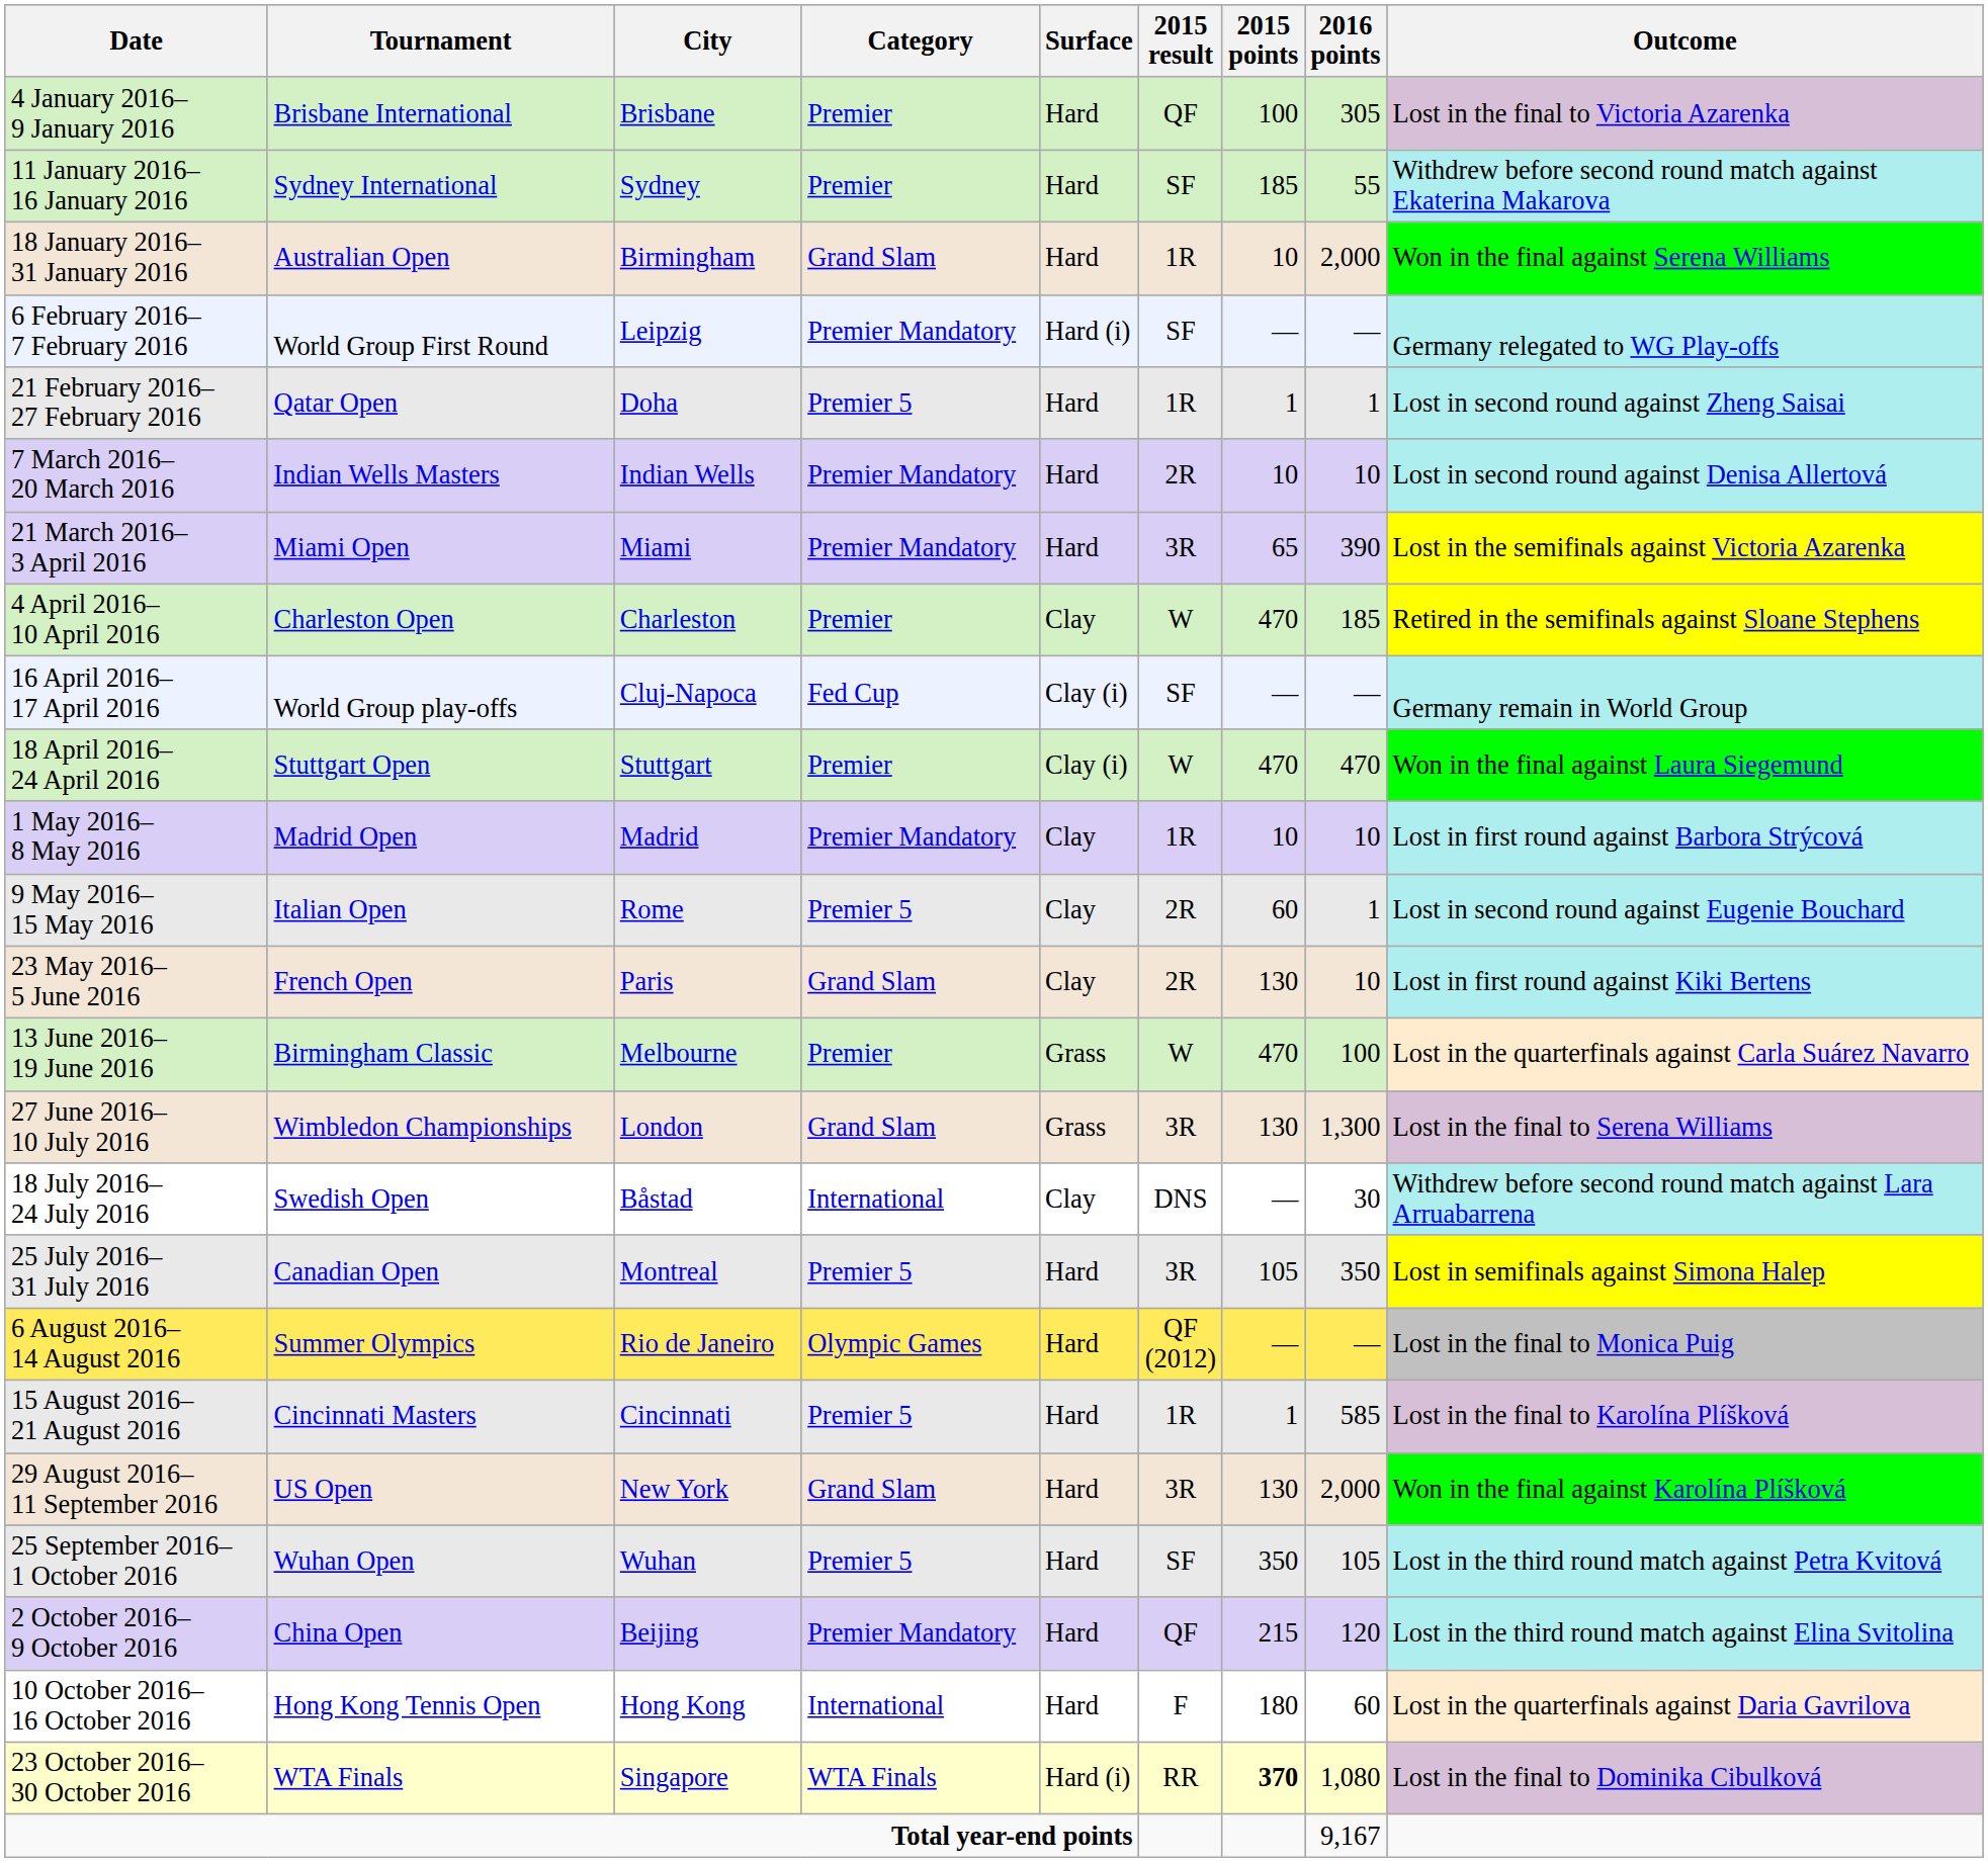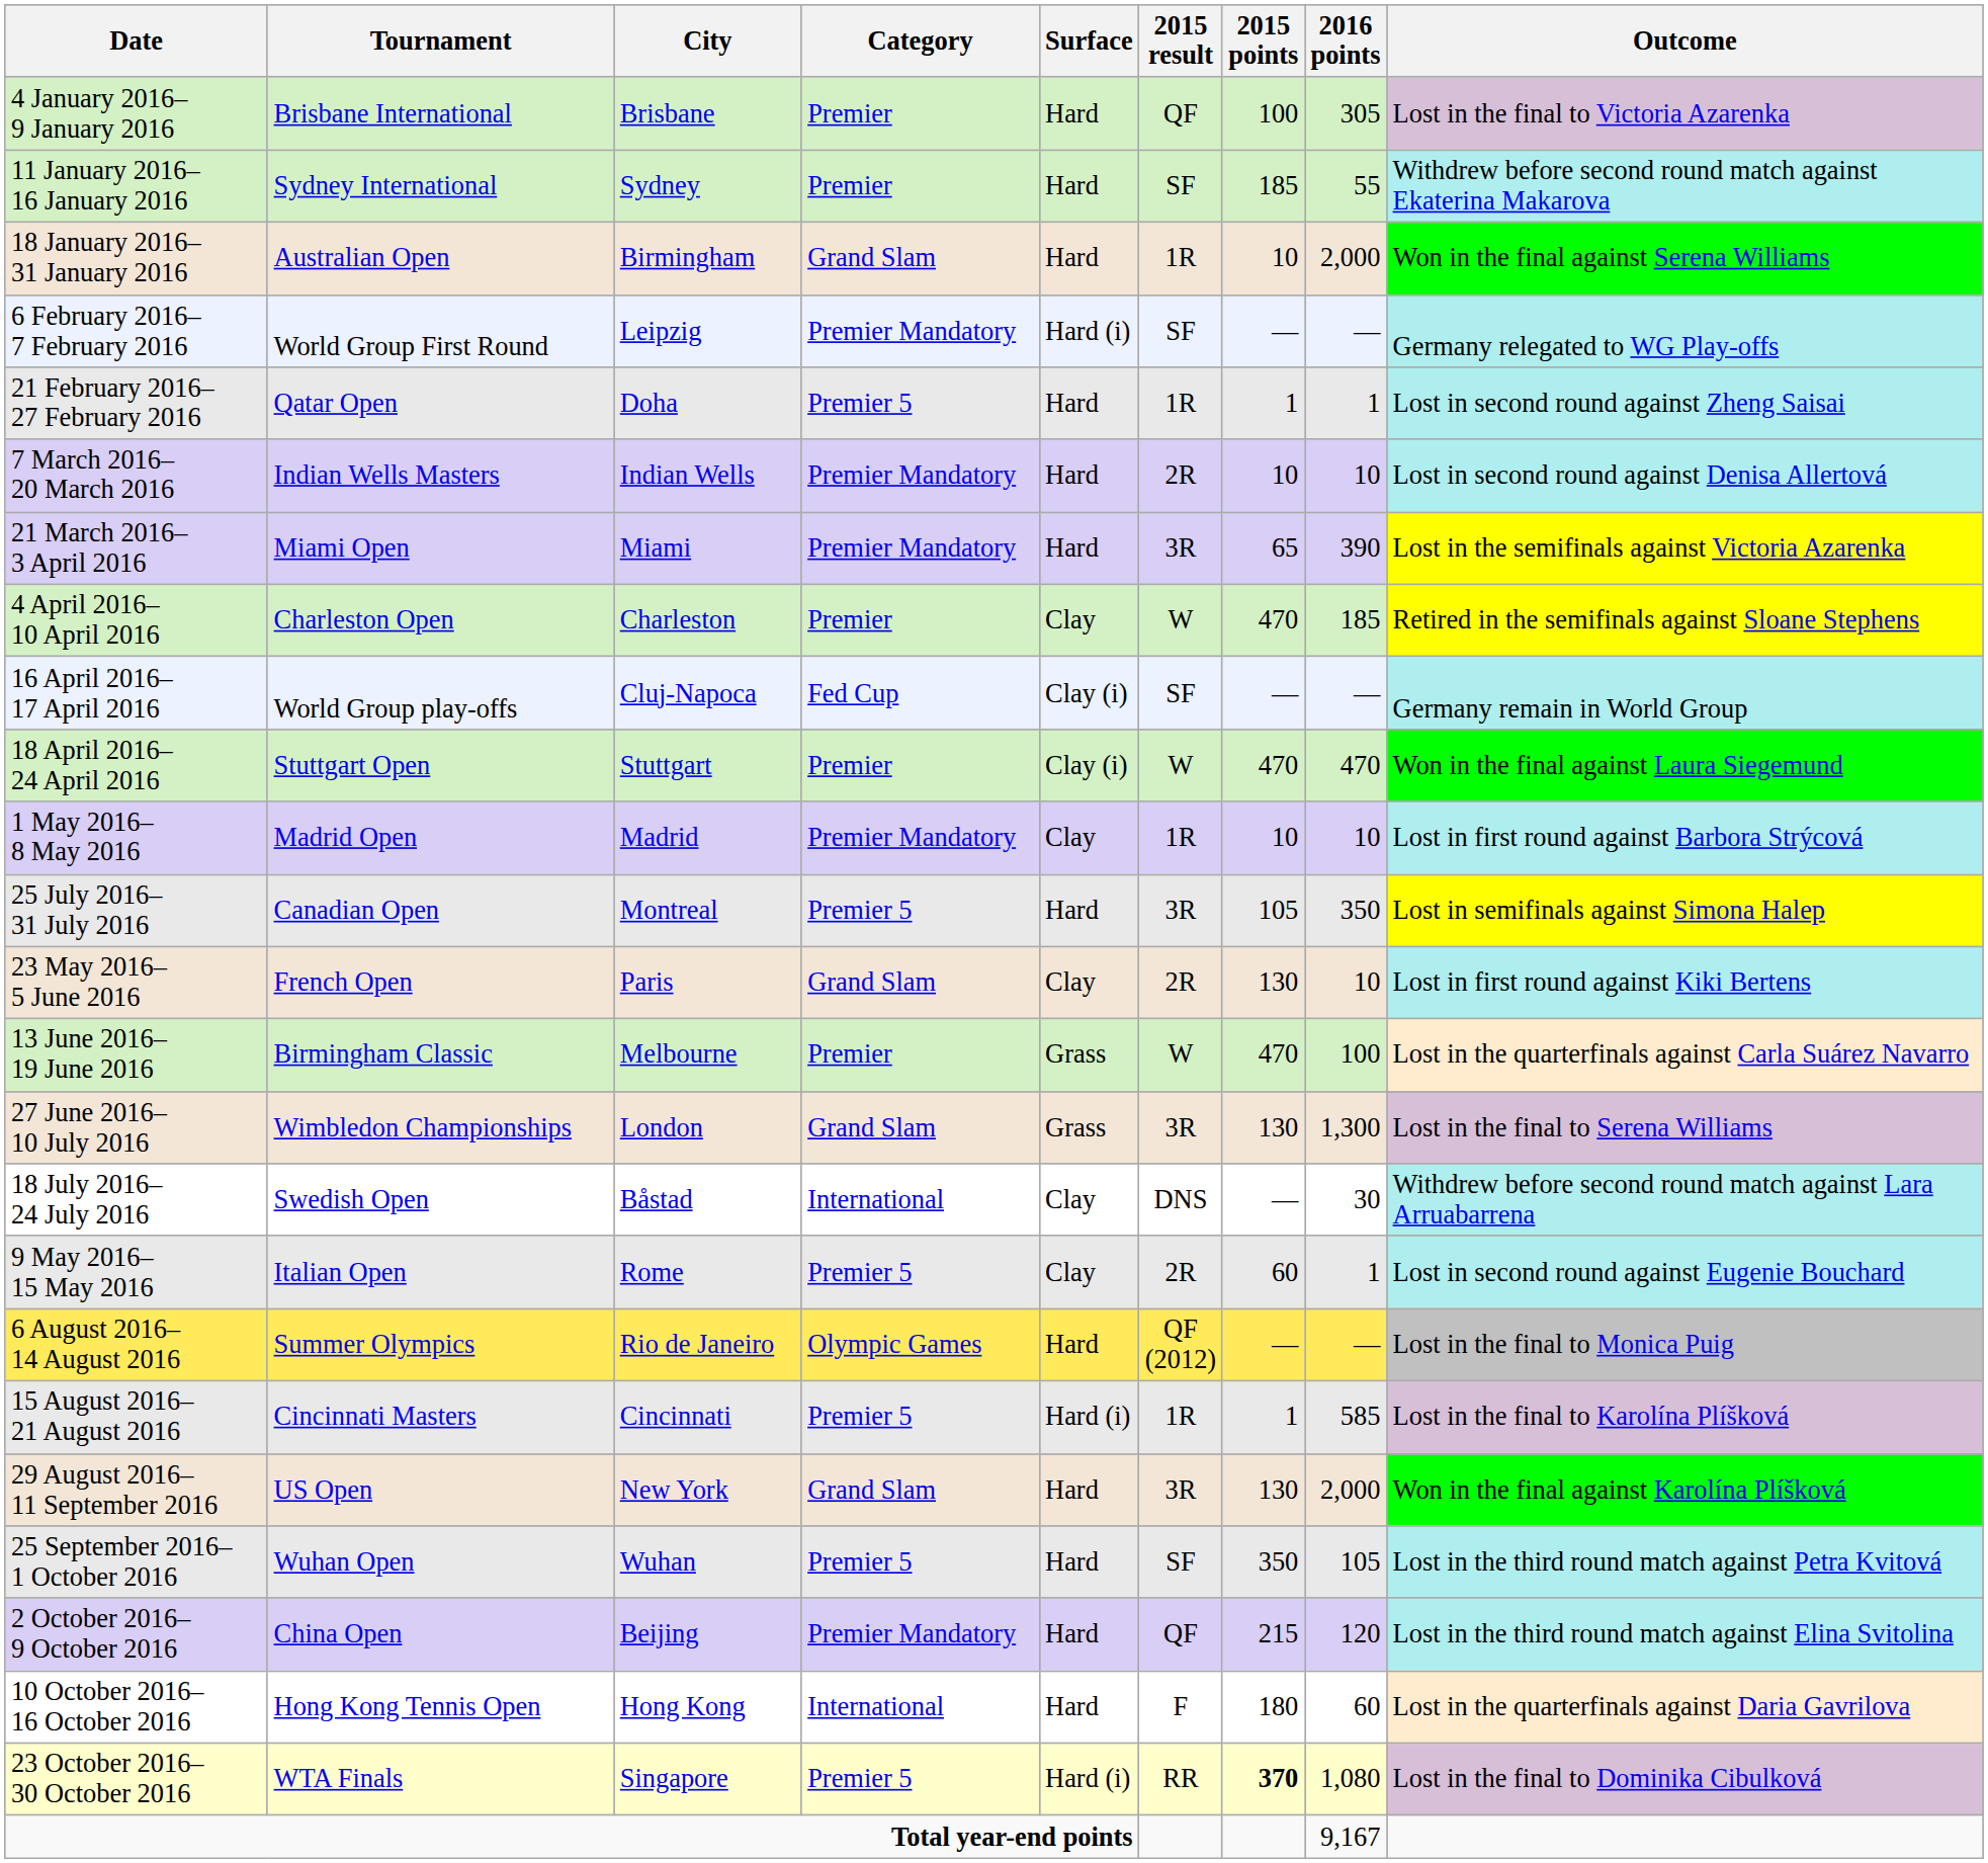 <table class="wikitable">
 <tr>
 <th width=150>Date</th>
 <th width=200>Tournament</th>
 <th width=105>City</th>
 <th width=135>Category</th>
 <th width=40>Surface</th>
 <th width=35>2015 result</th>
 <th width=35>2015 points</th>
 <th width=35>2016 points</th>
 <th width=350>Outcome</th>
 </tr>
 <tr style="background:#d4f1c5;">
 <td>4 January 2016– <br>9 January 2016</td>
 <td><a href='#'>Brisbane International</a></td>
 <td><a href='#'>Brisbane</a></td>
 <td><a href='#'>Premier</a></td>
 <td>Hard</td>
 <td align=center>QF</td>
 <td align=right>100</td>
 <td align=right>305</td>
 <td style="background:thistle;">Lost in the final to <a href='#'>Victoria Azarenka</a></td>
 </tr>
 <tr style="background:#d4f1c5;">
 <td>11 January 2016– <br>16 January 2016</td>
 <td><a href='#'>Sydney International</a></td>
 <td><a href='#'>Sydney</a></td>
 <td><a href='#'>Premier</a></td>
 <td>Hard</td>
 <td align=center>SF</td>
 <td align=right>185</td>
 <td align=right>55</td>
 <td style="background:#afeeee">Withdrew before second round match against <a href='#'>Ekaterina Makarova</a></td>
 </tr>
 <tr style="background:#F3E6D7;">
 <td>18 January 2016–<br>31 January 2016</td>
 <td><a href='#'>Australian Open</a></td>
 <td><a href='#'>Birmingham</a></td>
 <td><a href='#'>Grand Slam</a></td>
 <td>Hard</td>
 <td align=center>1R</td>
 <td align=right>10</td>
 <td align=right>2,000</td>
 <td style="background:lime;">Won in the final against <a href='#'>Serena Williams</a></td>
 </tr>
 <tr style="background:#ECF2FF;">
 <td>6 February 2016–<br>7 February 2016</td>
 <td><br>World Group First Round</td>
 <td><a href='#'>Leipzig</a></td>
 <td><a href='#'>Premier Mandatory</a></td>
 <td>Hard (i)</td>
 <td align=center>SF</td>
 <td align=right>—</td>
 <td align=right>—</td>
 <td style="background:#afeeee;"><br>Germany relegated to <a href='#'>WG Play-offs</a></td>
 </tr>
 <tr style="background:#E9E9E9;">
 <td>21 February 2016–<br>27 February 2016</td>
 <td><a href='#'>Qatar Open</a></td>
 <td><a href='#'>Doha</a></td>
 <td><a href='#'>Premier 5</a></td>
 <td>Hard</td>
 <td align=center>1R</td>
 <td align=right>1</td>
 <td align=right>1</td>
 <td bgcolor=afeeee>Lost in second round against <a href='#'>Zheng Saisai</a></td>
 </tr>
 <tr style="background:#D8CEF6;">
 <td>7 March 2016–<br>20 March 2016</td>
 <td><a href='#'>Indian Wells Masters</a></td>
 <td><a href='#'>Indian Wells</a></td>
 <td><a href='#'>Premier Mandatory</a></td>
 <td>Hard</td>
 <td align=center>2R</td>
 <td align=right>10</td>
 <td align=right>10</td>
 <td bgcolor=afeeee>Lost in second round against <a href='#'>Denisa Allertová</a></td>
 </tr>
 <tr style="background:#D8CEF6;">
 <td>21 March 2016–<br>3 April 2016</td>
 <td><a href='#'>Miami Open</a></td>
 <td><a href='#'>Miami</a></td>
 <td><a href='#'>Premier Mandatory</a></td>
 <td>Hard</td>
 <td align=center>3R</td>
 <td align=right>65</td>
 <td align=right>390</td>
 <td style="background:yellow;">Lost in the semifinals against <a href='#'>Victoria Azarenka</a></td>
 </tr>
 <tr style="background:#d4f1c5;">
 <td>4 April 2016– <br>10 April 2016</td>
 <td><a href='#'>Charleston Open</a></td>
 <td><a href='#'>Charleston</a></td>
 <td><a href='#'>Premier</a></td>
 <td>Clay</td>
 <td align=center>W</td>
 <td align=right>470</td>
 <td align=right>185</td>
 <td style="background:yellow;">Retired in the semifinals against <a href='#'>Sloane Stephens</a></td>
 </tr>
 <tr style="background:#ECF2FF;">
 <td>16 April 2016–<br>17 April 2016</td>
 <td><br>World Group play-offs</td>
 <td><a href='#'>Cluj-Napoca</a></td>
 <td><a href='#'>Fed Cup</a></td>
 <td>Clay (i)</td>
 <td align=center>SF</td>
 <td align=right>—</td>
 <td align=right>—</td>
 <td style="background:#afeeee;"><br>Germany remain in World Group</td>
 </tr>
 <tr style="background:#d4f1c5;">
 <td>18 April 2016– <br>24 April 2016</td>
 <td><a href='#'>Stuttgart Open</a></td>
 <td><a href='#'>Stuttgart</a></td>
 <td><a href='#'>Premier</a></td>
 <td>Clay (i)</td>
 <td align=center>W</td>
 <td align=right>470</td>
 <td align=right>470</td>
 <td style="background:lime;">Won in the final against <a href='#'>Laura Siegemund</a></td>
 </tr>
 <tr style="background:#D8CEF6;">
 <td>1 May 2016–<br>8 May 2016</td>
 <td><a href='#'>Madrid Open</a></td>
 <td><a href='#'>Madrid</a></td>
 <td><a href='#'>Premier Mandatory</a></td>
 <td>Clay</td>
 <td align=center>1R</td>
 <td align=right>10</td>
 <td align=right>10</td>
 <td bgcolor=afeeee>Lost in first round against <a href='#'>Barbora Strýcová</a></td>
 </tr>
 <tr style="background:#E9E9E9;">
-<td>9 May 2016–<br>15 May 2016</td>
-<td><a href='#'>Italian Open</a></td>
-<td><a href='#'>Rome</a></td>
+<td>25 July 2016–<br>31 July 2016</td>
+<td><a href='#'>Canadian Open</a></td>
+<td><a href='#'>Montreal</a></td>
 <td><a href='#'>Premier 5</a></td>
-<td>Clay</td>
-<td align=center>2R</td>
-<td align=right>60</td>
-<td align=right>1</td>
-<td bgcolor=afeeee>Lost in second round against <a href='#'>Eugenie Bouchard</a></td>
+<td>Hard</td>
+<td align=center>3R</td>
+<td align=right>105</td>
+<td align=right>350</td>
+<td style="background:yellow;">Lost in semifinals against <a href='#'>Simona Halep</a></td>
 </tr>
 <tr style="background:#F3E6D7;">
 <td>23 May 2016–<br>5 June 2016</td>
 <td><a href='#'>French Open</a></td>
 <td><a href='#'>Paris</a></td>
 <td><a href='#'>Grand Slam</a></td>
 <td>Clay</td>
 <td align=center>2R</td>
 <td align=right>130</td>
 <td align=right>10</td>
 <td bgcolor=afeeee>Lost in first round against <a href='#'>Kiki Bertens</a></td>
 </tr>
 <tr style="background:#d4f1c5;">
 <td>13 June 2016– <br>19 June 2016</td>
 <td><a href='#'>Birmingham Classic</a></td>
 <td><a href='#'>Melbourne</a></td>
 <td><a href='#'>Premier</a></td>
 <td>Grass</td>
 <td align=center>W</td>
 <td align=right>470</td>
 <td align=right>100</td>
 <td bgcolor=ffebcd>Lost in the quarterfinals against <a href='#'>Carla Suárez Navarro</a></td>
 </tr>
 <tr style="background:#F3E6D7;">
 <td>27 June 2016–<br>10 July 2016</td>
 <td><a href='#'>Wimbledon Championships</a></td>
 <td><a href='#'>London</a></td>
 <td><a href='#'>Grand Slam</a></td>
 <td>Grass</td>
 <td align=center>3R</td>
 <td align=right>130</td>
 <td align=right>1,300</td>
 <td style="background:thistle;">Lost in the final to <a href='#'>Serena Williams</a></td>
 </tr>
 <tr style="background:#FFF;">
 <td>18 July 2016– <br>24 July 2016</td>
 <td><a href='#'>Swedish Open</a></td>
 <td><a href='#'>Båstad</a></td>
 <td><a href='#'>International</a></td>
 <td>Clay</td>
 <td align=center>DNS</td>
 <td align=right>—</td>
 <td align=right>30</td>
 <td style="background:#afeeee">Withdrew before second round match against <a href='#'>Lara Arruabarrena</a></td>
 </tr>
 <tr style="background:#E9E9E9;">
-<td>25 July 2016–<br>31 July 2016</td>
-<td><a href='#'>Canadian Open</a></td>
-<td><a href='#'>Montreal</a></td>
+<td>9 May 2016–<br>15 May 2016</td>
+<td><a href='#'>Italian Open</a></td>
+<td><a href='#'>Rome</a></td>
 <td><a href='#'>Premier 5</a></td>
-<td>Hard</td>
-<td align=center>3R</td>
-<td align=right>105</td>
-<td align=right>350</td>
-<td style="background:yellow;">Lost in semifinals against <a href='#'>Simona Halep</a></td>
+<td>Clay</td>
+<td align=center>2R</td>
+<td align=right>60</td>
+<td align=right>1</td>
+<td bgcolor=afeeee>Lost in second round against <a href='#'>Eugenie Bouchard</a></td>
 </tr>
 <tr style="background:#ffea5c;">
 <td>6 August 2016–<br>14 August 2016</td>
 <td><a href='#'>Summer Olympics</a></td>
 <td><a href='#'>Rio de Janeiro</a></td>
 <td><a href='#'>Olympic Games</a></td>
 <td>Hard</td>
 <td align=center>QF (2012)</td>
 <td align=right>—</td>
 <td align=right>—</td>
 <td style="background:silver;">Lost in the final to <a href='#'>Monica Puig</a></td>
 </tr>
 <tr style="background:#E9E9E9;">
 <td>15 August 2016–<br>21 August 2016</td>
 <td><a href='#'>Cincinnati Masters</a></td>
 <td><a href='#'>Cincinnati</a></td>
 <td><a href='#'>Premier 5</a></td>
-<td>Hard</td>
+<td>Hard (i)</td>
 <td align=center>1R</td>
 <td align=right>1</td>
 <td align=right>585</td>
 <td style="background:thistle;">Lost in the final to <a href='#'>Karolína Plíšková</a></td>
 </tr>
 <tr style="background:#F3E6D7;">
 <td>29 August 2016–<br>11 September 2016</td>
 <td><a href='#'>US Open</a></td>
 <td><a href='#'>New York</a></td>
 <td><a href='#'>Grand Slam</a></td>
 <td>Hard</td>
 <td align=center>3R</td>
 <td align=right>130</td>
 <td align=right>2,000</td>
 <td style="background:lime;">Won in the final against <a href='#'>Karolína Plíšková</a></td>
 </tr>
 <tr style="background:#E9E9E9;">
 <td>25 September 2016–<br>1 October 2016</td>
 <td><a href='#'>Wuhan Open</a></td>
 <td><a href='#'>Wuhan</a></td>
 <td><a href='#'>Premier 5</a></td>
 <td>Hard</td>
 <td align=center>SF</td>
 <td align=right>350</td>
 <td align=right>105</td>
 <td style="background:#afeeee">Lost in the third round match against <a href='#'>Petra Kvitová</a></td>
 </tr>
 <tr style="background:#D8CEF6;">
 <td>2 October 2016–<br>9 October 2016</td>
 <td><a href='#'>China Open</a></td>
 <td><a href='#'>Beijing</a></td>
 <td><a href='#'>Premier Mandatory</a></td>
 <td>Hard</td>
 <td align=center>QF</td>
 <td align=right>215</td>
 <td align=right>120</td>
 <td style="background:#afeeee">Lost in the third round match against <a href='#'>Elina Svitolina</a></td>
 </tr>
 <tr style="background:#FFF;">
 <td>10 October 2016– <br>16 October 2016</td>
 <td><a href='#'>Hong Kong Tennis Open</a></td>
 <td><a href='#'>Hong Kong</a></td>
 <td><a href='#'>International</a></td>
 <td>Hard</td>
 <td align=center>F</td>
 <td align=right>180</td>
 <td align=right>60</td>
 <td bgcolor=ffebcd>Lost in the quarterfinals against <a href='#'>Daria Gavrilova</a></td>
 </tr>
 <tr style="background:#FFC;">
 <td>23 October 2016– <br>30 October 2016</td>
 <td><a href='#'>WTA Finals</a></td>
 <td><a href='#'>Singapore</a></td>
-<td><a href='#'>WTA Finals</a></td>
+<td><a href='#'>Premier 5</a></td>
 <td>Hard (i)</td>
 <td align=center>RR</td>
 <td align=right><strong>370</strong></td>
 <td align=right>1,080</td>
 <td style="background:thistle;">Lost in the final to <a href='#'>Dominika Cibulková</a></td>
 </tr>
 <tr>
 <td colspan=5 align=right><strong>Total year-end points</strong></td>
 <td></td>
 <td></td>
 <td align=right>9,167</td>
 <td></td>
 </tr>
 </table>
